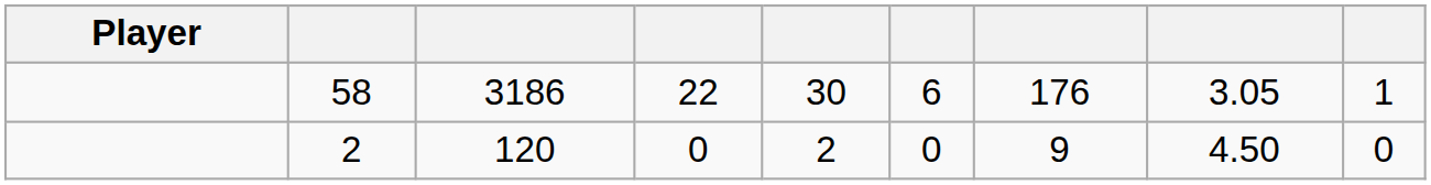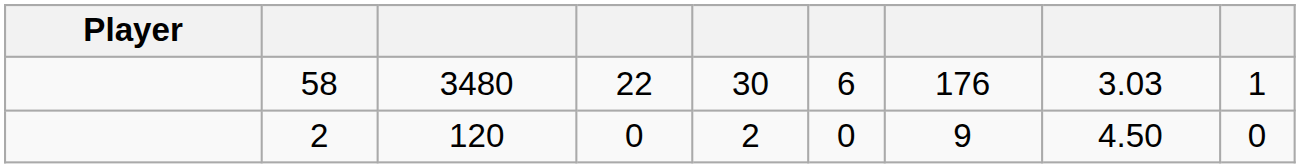 <table class="wikitable sortable" style="width:100%;">
 <tr style="text-align:center; background:#ddd;">
 <th>Player</th>
 <th></th>
 <th></th>
 <th></th>
 <th></th>
 <th></th>
 <th></th>
 <th></th>
 <th></th>
 </tr>
 <tr align=center>
 <td></td>
 <td>58</td>
-<td>3186</td>
+<td>3480</td>
 <td>22</td>
 <td>30</td>
 <td>6</td>
 <td>176</td>
-<td>3.05</td>
+<td>3.03</td>
 <td>1</td>
 </tr>
 <tr align=center>
 <td></td>
 <td>2</td>
 <td>120</td>
 <td>0</td>
 <td>2</td>
 <td>0</td>
 <td>9</td>
 <td>4.50</td>
 <td>0</td>
 </tr>
 </table>
